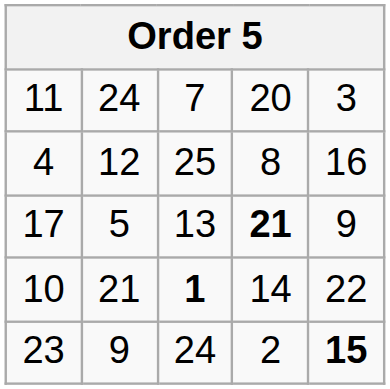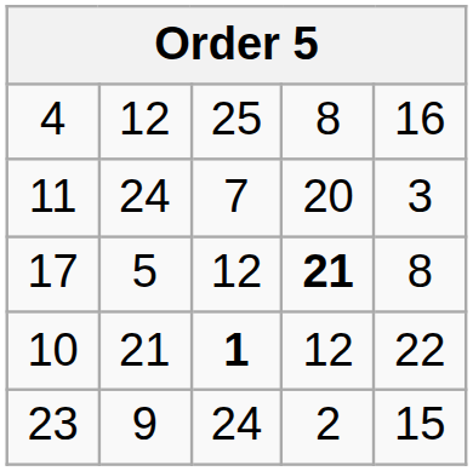 <table class="wikitable" style="margin:0.5em auto;text-align:center;width:10em;height:10em;table-layout:fixed;">
 <tr>
 <th colspan="5">Order 5</th>
+</tr>
+<tr>
+<td>4</td>
+<td>12</td>
+<td>25</td>
+<td>8</td>
+<td>16</td>
 </tr>
 <tr>
 <td>11</td>
 <td>24</td>
 <td>7</td>
 <td>20</td>
 <td>3</td>
 </tr>
 <tr>
-<td>4</td>
-<td>12</td>
-<td>25</td>
-<td>8</td>
-<td>16</td>
-</tr>
-<tr>
 <td>17</td>
 <td>5</td>
-<td>13</td>
+<td>12</td>
 <td><strong>21</strong></td>
-<td>9</td>
+<td>8</td>
 </tr>
 <tr>
 <td>10</td>
 <td>21</td>
 <td><strong>1</strong></td>
-<td>14</td>
+<td>12</td>
 <td>22</td>
 </tr>
 <tr>
 <td>23</td>
 <td>9</td>
 <td>24</td>
 <td>2</td>
-<td><strong>15</strong></td>
+<td>15</td>
 </tr>
 </table>
